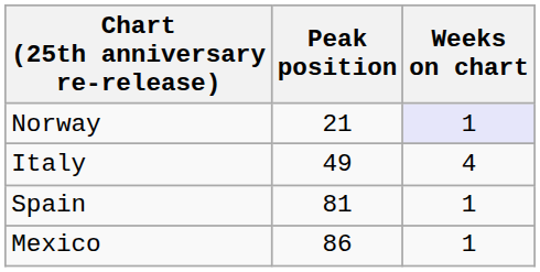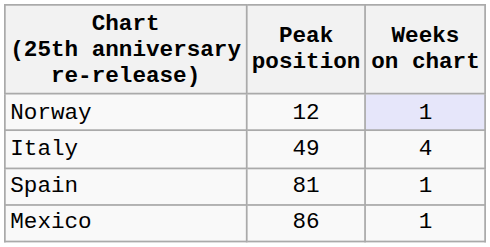 <table class="wikitable sortable">
 <tr>
 <th align="left">Chart<br> (25th anniversary<br> re-release)</th>
 <th align="center">Peak<br>position</th>
 <th align="center">Weeks<br>on chart</th>
 </tr>
 <tr>
 <td align="left">Norway</td>
-<td align="center">21</td>
+<td align="center">12</td>
 <td align="center" style="background: lavender;">1</td>
 </tr>
 <tr>
 <td align="left">Italy</td>
 <td align="center">49</td>
 <td align="center">4</td>
 </tr>
 <tr>
 <td align="left">Spain</td>
 <td align="center">81</td>
 <td align="center">1</td>
 </tr>
 <tr>
 <td align="left">Mexico</td>
 <td align="center">86</td>
 <td align="center">1</td>
 </tr>
 </table>
